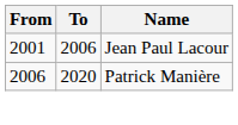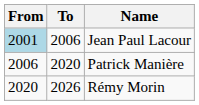 <table class="wikitable">
 <tr>
 <th>From</th>
 <th>To</th>
 <th>Name</th>
 </tr>
 <tr>
-<td>2001</td>
+<td style="background: lightblue;">2001</td>
 <td>2006</td>
 <td>Jean Paul Lacour</td>
 </tr>
 <tr>
 <td>2006</td>
 <td>2020</td>
 <td>Patrick Manière</td>
 </tr>
+<tr>
+<td>2020</td>
+<td>2026</td>
+<td>Rémy Morin</td>
+</tr>
 </table>
